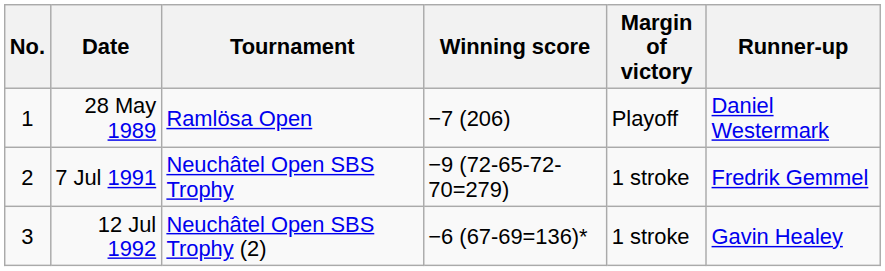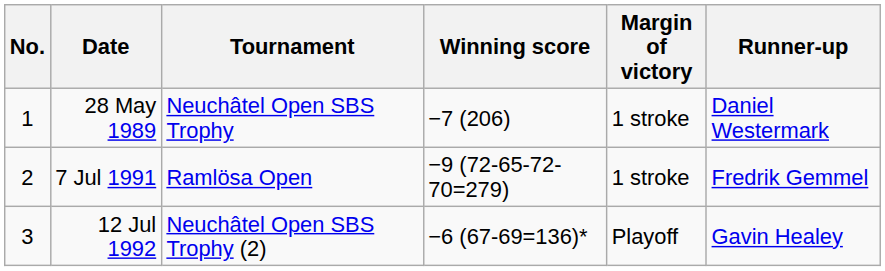 <table class="wikitable" style="font-size:95%;">
 <tr>
 <th>No.</th>
 <th>Date</th>
 <th>Tournament</th>
 <th>Winning score</th>
 <th>Margin of<br>victory</th>
 <th>Runner-up</th>
 </tr>
 <tr>
 <td align=center>1</td>
 <td align=right>28 May <a href='#'>1989</a></td>
-<td><a href='#'>Ramlösa Open</a></td>
+<td><a href='#'>Neuchâtel Open SBS Trophy</a></td>
 <td>−7 (206)</td>
-<td>Playoff</td>
+<td>1 stroke</td>
 <td> <a href='#'>Daniel Westermark</a></td>
 </tr>
 <tr>
 <td align=center>2</td>
 <td align=right>7 Jul <a href='#'>1991</a></td>
-<td><a href='#'>Neuchâtel Open SBS Trophy</a></td>
+<td><a href='#'>Ramlösa Open</a></td>
 <td>−9 (72-65-72-70=279)</td>
 <td>1 stroke</td>
 <td> <a href='#'>Fredrik Gemmel</a></td>
 </tr>
 <tr>
 <td align=center>3</td>
 <td align=right>12 Jul <a href='#'>1992</a></td>
 <td><a href='#'>Neuchâtel Open SBS Trophy</a> (2)</td>
 <td>−6 (67-69=136)*</td>
-<td>1 stroke</td>
+<td>Playoff</td>
 <td> <a href='#'>Gavin Healey</a></td>
 </tr>
 </table>
